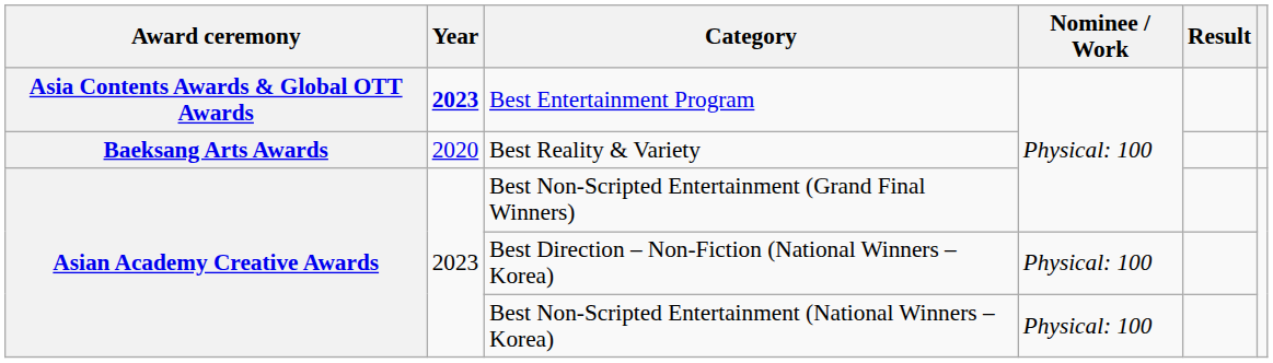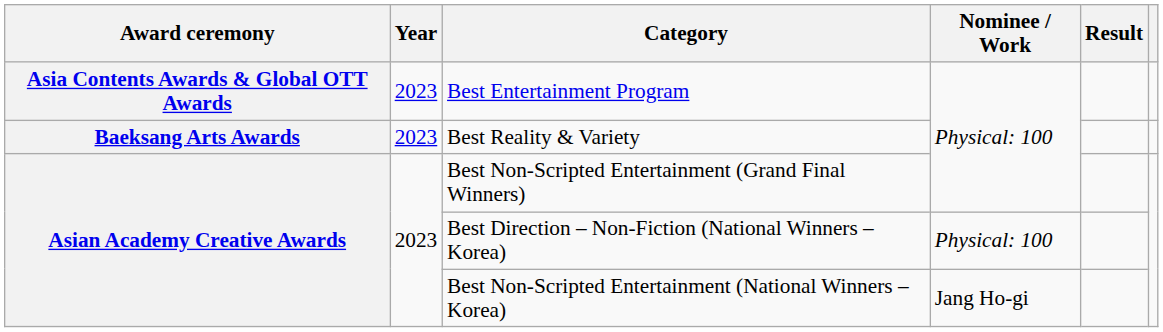 <table class="wikitable plainrowheaders sortable">
 <tr>
 <th scope="col">Award ceremony</th>
 <th scope="col">Year</th>
 <th scope="col">Category </th>
 <th scope="col">Nominee / Work</th>
 <th scope="col">Result</th>
 <th scope="col" class="unsortable"></th>
 </tr>
 <tr>
 <th scope="row"><a href='#'>Asia Contents Awards & Global OTT Awards</a></th>
-<td style="text-align:center"><strong><a href='#'>2023</a></strong></td>
+<td style="text-align:center"><a href='#'>2023</a></td>
 <td><a href='#'>Best Entertainment Program</a></td>
 <td rowspan="3"><em>Physical: 100</em></td>
 <td></td>
 <td style="text-align:center"></td>
 </tr>
 <tr>
 <th scope="row"><a href='#'>Baeksang Arts Awards</a></th>
-<td style="text-align:center"><a href='#'>2020</a></td>
+<td style="text-align:center"><a href='#'>2023</a></td>
 <td>Best Reality & Variety</td>
 <td></td>
 <td style="text-align:center"></td>
 </tr>
 <tr>
 <th scope="row" rowspan="3"><a href='#'>Asian Academy Creative Awards</a></th>
 <td style="text-align:center" rowspan="3">2023</td>
 <td>Best Non-Scripted Entertainment (Grand Final Winners)</td>
 <td></td>
 <td style="text-align:center" rowspan="3"></td>
 </tr>
 <tr>
 <td>Best Direction – Non-Fiction (National Winners – Korea)</td>
 <td><em>Physical: 100</em></td>
 <td></td>
 </tr>
 <tr>
 <td>Best Non-Scripted Entertainment (National Winners – Korea)</td>
-<td><em>Physical: 100</em></td>
+<td>Jang Ho-gi</td>
 <td></td>
 </tr>
 </table>
